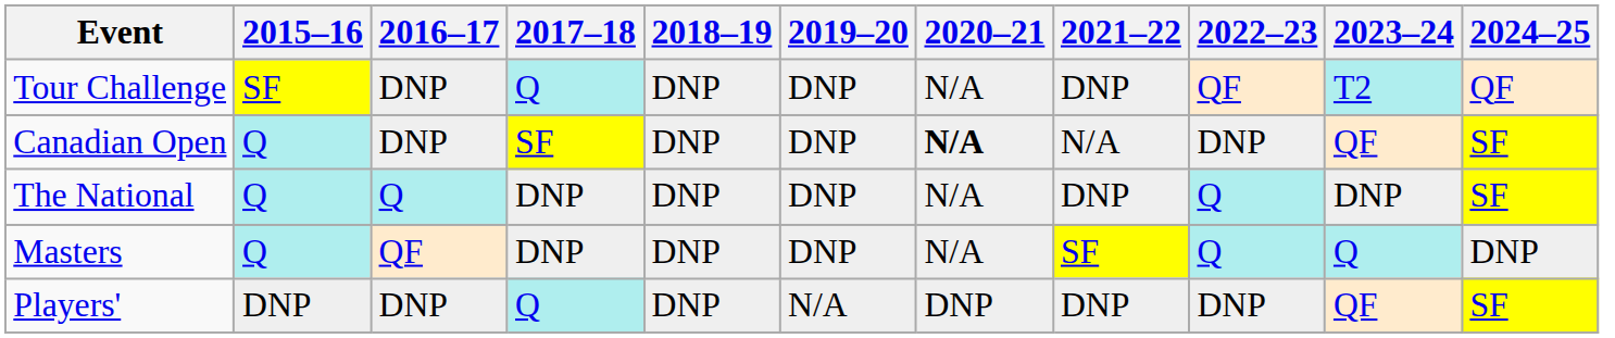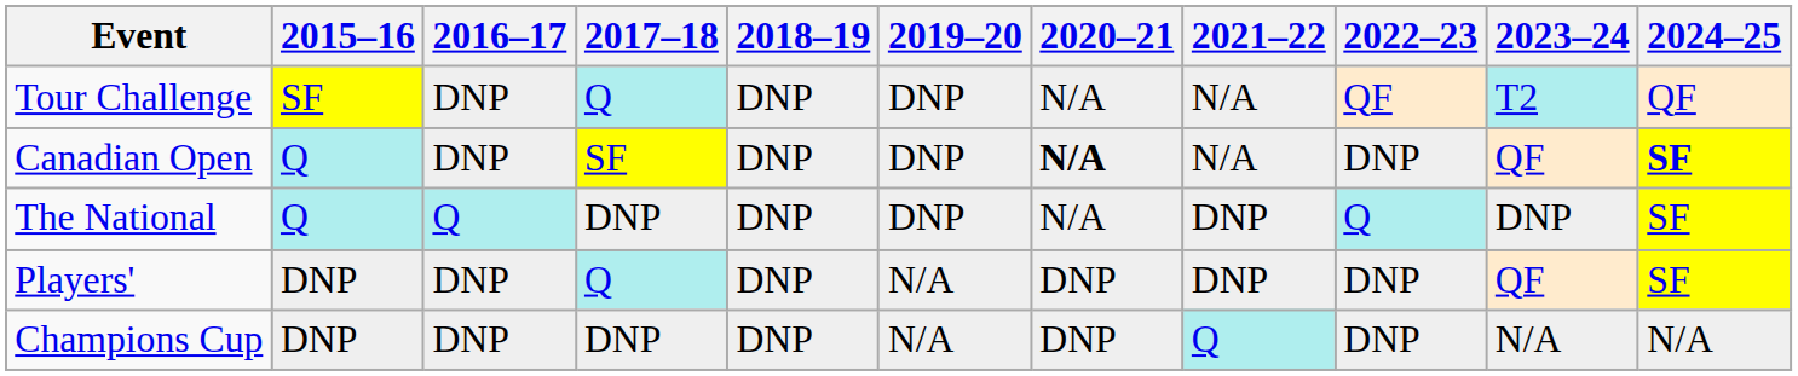 <table class="wikitable" border="1">
 <tr>
 <th>Event</th>
 <th><a href='#'>2015–16</a></th>
 <th><a href='#'>2016–17</a></th>
 <th><a href='#'>2017–18</a></th>
 <th><a href='#'>2018–19</a></th>
 <th><a href='#'>2019–20</a></th>
 <th><a href='#'>2020–21</a></th>
 <th><a href='#'>2021–22</a></th>
 <th><a href='#'>2022–23</a></th>
 <th><a href='#'>2023–24</a></th>
 <th><a href='#'>2024–25</a></th>
 </tr>
 <tr>
 <td><a href='#'>Tour Challenge</a></td>
 <td style="background:yellow;"><a href='#'>SF</a></td>
 <td style="background:#EFEFEF;">DNP</td>
 <td style="background:#afeeee;"><a href='#'>Q</a></td>
 <td style="background:#EFEFEF;">DNP</td>
 <td style="background:#EFEFEF;">DNP</td>
 <td style="background:#EFEFEF;">N/A</td>
-<td style="background:#EFEFEF;">DNP</td>
+<td style="background:#EFEFEF;">N/A</td>
 <td style="background:#ffebcd;"><a href='#'>QF</a></td>
 <td style="background:#afeeee;"><a href='#'>T2</a></td>
 <td style="background:#ffebcd;"><a href='#'>QF</a></td>
 </tr>
 <tr>
 <td><a href='#'>Canadian Open</a></td>
 <td style="background:#afeeee;"><a href='#'>Q</a></td>
 <td style="background:#EFEFEF;">DNP</td>
 <td style="background:yellow;"><a href='#'>SF</a></td>
 <td style="background:#EFEFEF;">DNP</td>
 <td style="background:#EFEFEF;">DNP</td>
 <td style="background:#EFEFEF;"><strong>N/A</strong></td>
 <td style="background:#EFEFEF;">N/A</td>
 <td style="background:#EFEFEF;">DNP</td>
 <td style="background:#ffebcd;"><a href='#'>QF</a></td>
-<td style="background:yellow;"><a href='#'>SF</a></td>
+<td style="background:yellow;"><strong><a href='#'>SF</a></strong></td>
 </tr>
 <tr>
 <td><a href='#'>The National</a></td>
 <td style="background:#afeeee;"><a href='#'>Q</a></td>
 <td style="background:#afeeee;"><a href='#'>Q</a></td>
 <td style="background:#EFEFEF;">DNP</td>
 <td style="background:#EFEFEF;">DNP</td>
 <td style="background:#EFEFEF;">DNP</td>
 <td style="background:#EFEFEF;">N/A</td>
 <td style="background:#EFEFEF;">DNP</td>
 <td style="background:#afeeee;"><a href='#'>Q</a></td>
 <td style="background:#EFEFEF;">DNP</td>
 <td style="background:yellow;"><a href='#'>SF</a></td>
 </tr>
 <tr>
-<td><a href='#'>Masters</a></td>
-<td style="background:#afeeee;"><a href='#'>Q</a></td>
-<td style="background:#ffebcd;"><a href='#'>QF</a></td>
-<td style="background:#EFEFEF;">DNP</td>
-<td style="background:#EFEFEF;">DNP</td>
-<td style="background:#EFEFEF;">DNP</td>
-<td style="background:#EFEFEF;">N/A</td>
-<td style="background:yellow;"><a href='#'>SF</a></td>
-<td style="background:#afeeee;"><a href='#'>Q</a></td>
-<td style="background:#afeeee;"><a href='#'>Q</a></td>
-<td style="background:#EFEFEF;">DNP</td>
-</tr>
-<tr>
 <td><a href='#'>Players'</a></td>
 <td style="background:#EFEFEF;">DNP</td>
 <td style="background:#EFEFEF;">DNP</td>
 <td style="background:#afeeee;"><a href='#'>Q</a></td>
 <td style="background:#EFEFEF;">DNP</td>
 <td style="background:#EFEFEF;">N/A</td>
 <td style="background:#EFEFEF;">DNP</td>
 <td style="background:#EFEFEF;">DNP</td>
 <td style="background:#EFEFEF;">DNP</td>
 <td style="background:#ffebcd;"><a href='#'>QF</a></td>
 <td style="background:yellow;"><a href='#'>SF</a></td>
 </tr>
+<tr>
+<td><a href='#'>Champions Cup</a></td>
+<td style="background:#EFEFEF;">DNP</td>
+<td style="background:#EFEFEF;">DNP</td>
+<td style="background:#EFEFEF;">DNP</td>
+<td style="background:#EFEFEF;">DNP</td>
+<td style="background:#EFEFEF;">N/A</td>
+<td style="background:#EFEFEF;">DNP</td>
+<td style="background:#afeeee;"><a href='#'>Q</a></td>
+<td style="background:#EFEFEF;">DNP</td>
+<td style="background:#EFEFEF;">N/A</td>
+<td style="background:#EFEFEF;">N/A</td>
+</tr>
 </table>
